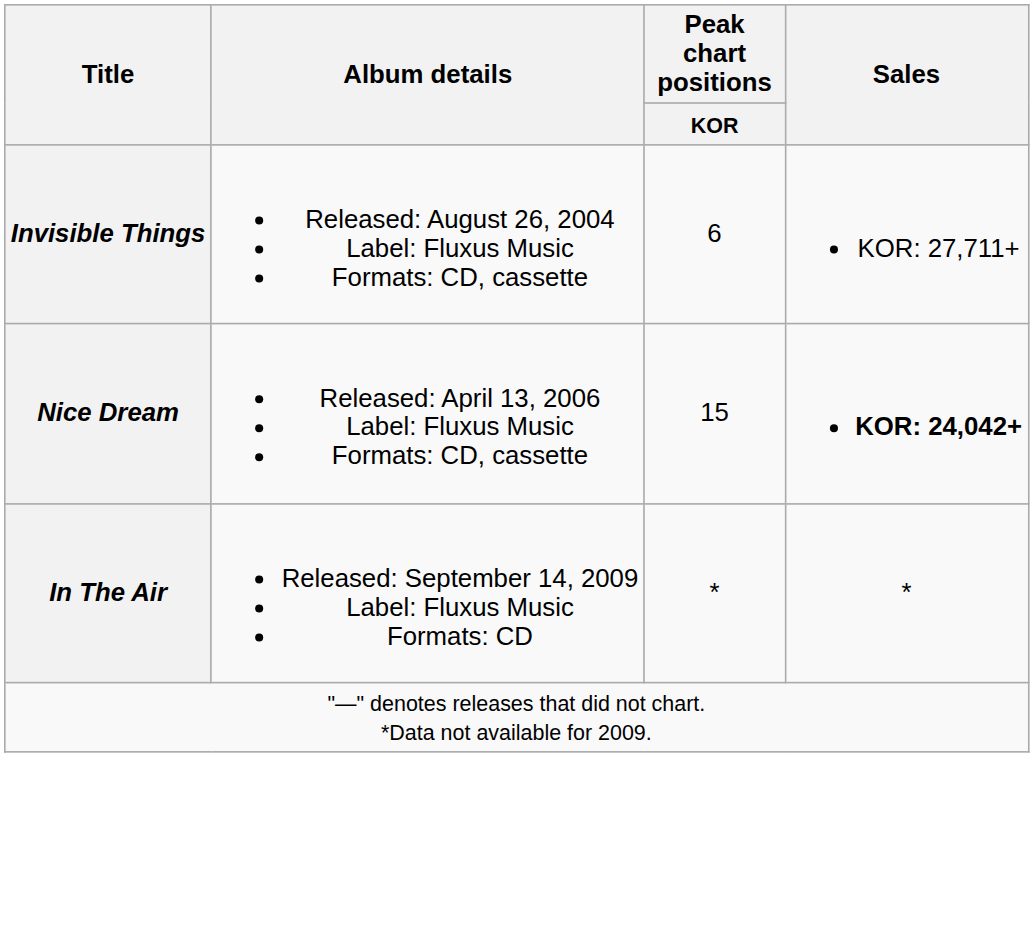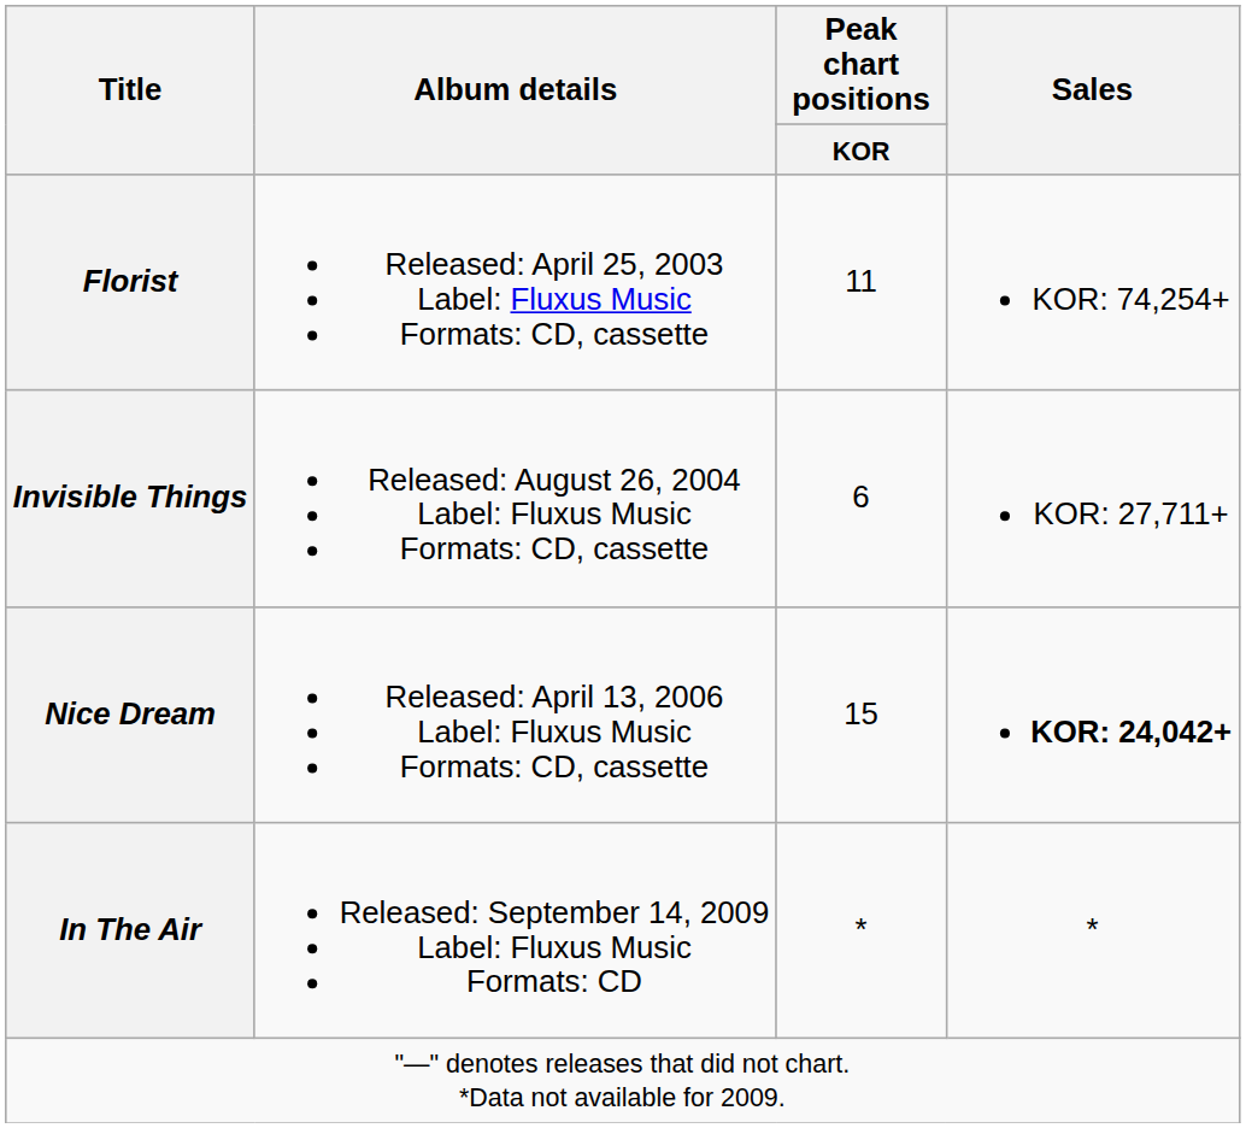 <table class="wikitable plainrowheaders" style="text-align:center;">
 <tr>
 <th scope="col" rowspan="2">Title</th>
 <th scope="col" rowspan="2">Album details</th>
 <th scope="col" colspan="1" style="width:5em;">Peak chart positions</th>
 <th scope="col" rowspan="2">Sales</th>
 </tr>
 <tr>
 <th><small>KOR</small><br></th>
+</tr>
+<tr>
+<th scope="row"><em>Florist</em></th>
+<td><br><ul><li>Released: April 25, 2003</li><li>Label: <a href='#'>Fluxus Music</a></li><li>Formats: CD, cassette</li></ul></td>
+<td>11</td>
+<td><br><ul><li>KOR: 74,254+</li></ul></td>
 </tr>
 <tr>
 <th scope="row"><em>Invisible Things</em></th>
 <td><br><ul><li>Released: August 26, 2004</li><li>Label: Fluxus Music</li><li>Formats: CD, cassette</li></ul></td>
 <td>6</td>
 <td><br><ul><li>KOR: 27,711+</li></ul></td>
 </tr>
 <tr>
 <th scope="row"><em>Nice Dream</em></th>
 <td><br><ul><li>Released: April 13, 2006</li><li>Label: Fluxus Music</li><li>Formats: CD, cassette</li></ul></td>
 <td>15</td>
 <td><strong><br><ul><li>KOR: 24,042+</li></ul></strong></td>
 </tr>
 <tr>
 <th scope="row"><em>In The Air</em></th>
 <td><br><ul><li>Released: September 14, 2009</li><li>Label: Fluxus Music</li><li>Formats: CD</li></ul></td>
 <td>*</td>
 <td>*</td>
 </tr>
 <tr>
 <td colspan="4" align="center"><small>"—" denotes releases that did not chart.<br>*Data not available for 2009.</small></td>
 </tr>
 </table>
